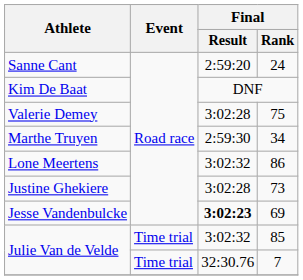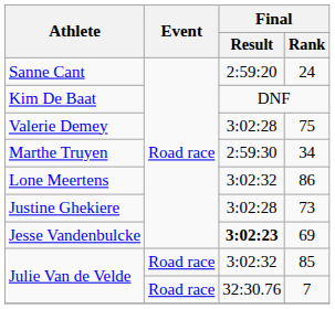 <table class="wikitable" style="font-size:90%">
 <tr>
 <th rowspan=2>Athlete</th>
 <th rowspan=2>Event</th>
 <th colspan=2>Final</th>
 </tr>
 <tr style="font-size:95%">
 <th>Result</th>
 <th>Rank</th>
 </tr>
 <tr align="center">
 <td align=left><a href='#'>Sanne Cant</a></td>
 <td align=left rowspan=7><a href='#'>Road race</a></td>
 <td>2:59:20</td>
 <td>24</td>
 </tr>
 <tr align="center">
 <td align=left><a href='#'>Kim De Baat</a></td>
 <td colspan=2>DNF</td>
 </tr>
 <tr align="center">
 <td align=left><a href='#'>Valerie Demey</a></td>
 <td>3:02:28</td>
 <td>75</td>
 </tr>
 <tr align="center">
 <td align=left><a href='#'>Marthe Truyen</a></td>
 <td>2:59:30</td>
 <td>34</td>
 </tr>
 <tr align="center">
 <td align=left><a href='#'>Lone Meertens</a></td>
 <td>3:02:32</td>
 <td>86</td>
 </tr>
 <tr align="center">
 <td align=left><a href='#'>Justine Ghekiere</a></td>
 <td>3:02:28</td>
 <td>73</td>
 </tr>
 <tr align="center">
 <td align=left><a href='#'>Jesse Vandenbulcke</a></td>
 <td><strong>3:02:23</strong></td>
 <td>69</td>
 </tr>
 <tr align="center">
 <td align=left rowspan=2><a href='#'>Julie Van de Velde</a></td>
-<td align=left><a href='#'>Time trial</a></td>
+<td align=left><a href='#'>Road race</a></td>
 <td>3:02:32</td>
 <td>85</td>
 </tr>
 <tr align="center">
-<td align=left><a href='#'>Time trial</a></td>
+<td align=left><a href='#'>Road race</a></td>
 <td>32:30.76</td>
 <td>7</td>
 </tr>
 <tr align="center">
 </tr>
 </table>
